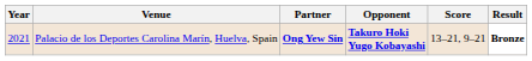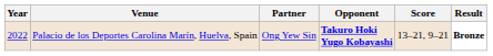 <table class="sortable wikitable" style="font-size: 90%;">
 <tr>
 <th>Year</th>
 <th>Venue</th>
 <th>Partner</th>
 <th>Opponent</th>
 <th>Score</th>
 <th>Result</th>
 </tr>
 <tr style="background:#F3E6D7">
-<td align="center"><a href='#'>2021</a></td>
+<td align="center"><a href='#'>2022</a></td>
 <td align="left"><a href='#'>Palacio de los Deportes Carolina Marín</a>, <a href='#'>Huelva</a>, Spain</td>
-<td align="left"><strong> <a href='#'>Ong Yew Sin</a></strong></td>
+<td align="left"> <a href='#'>Ong Yew Sin</a></td>
 <td align="left"><strong> <a href='#'>Takuro Hoki</a><br> <a href='#'>Yugo Kobayashi</a></strong></td>
 <td align="left">13–21, 9–21</td>
 <td style="text-align:left; background:white"> <strong>Bronze</strong></td>
 </tr>
 </table>
